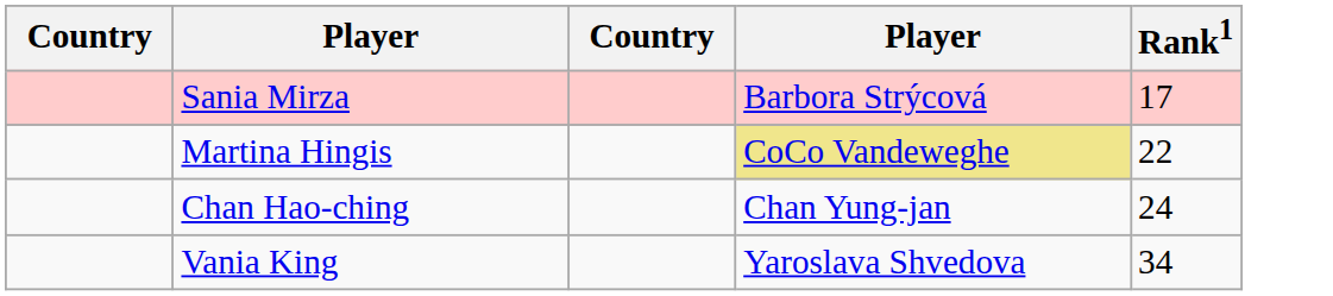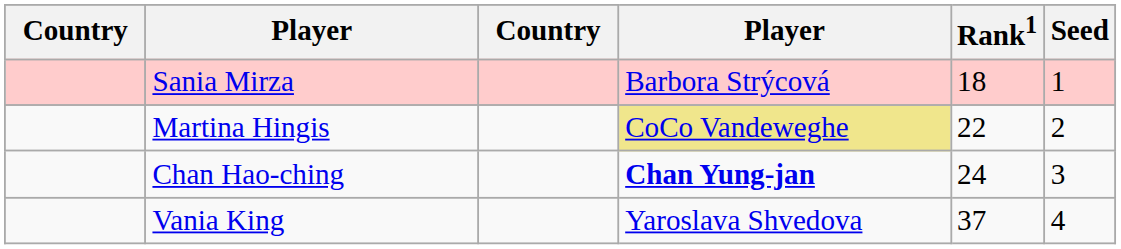 <table class="sortable wikitable">
 <tr>
 <th width="70">Country</th>
 <th width="175">Player</th>
 <th width="70">Country</th>
 <th width="175">Player</th>
 <th>Rank<sup>1</sup></th>
+<th>Seed</th>
 </tr>
 <tr style="background:#fcc;">
 <td></td>
 <td><a href='#'>Sania Mirza</a></td>
 <td></td>
 <td><a href='#'>Barbora Strýcová</a></td>
-<td>17</td>
+<td>18</td>
+<td>1</td>
 </tr>
 <tr>
 <td></td>
 <td><a href='#'>Martina Hingis</a></td>
 <td></td>
 <td style="background: khaki;"><a href='#'>CoCo Vandeweghe</a></td>
 <td>22</td>
+<td>2</td>
 </tr>
 <tr>
 <td></td>
 <td><a href='#'>Chan Hao-ching</a></td>
 <td></td>
-<td><a href='#'>Chan Yung-jan</a></td>
+<td><strong><a href='#'>Chan Yung-jan</a></strong></td>
 <td>24</td>
+<td>3</td>
 </tr>
 <tr>
 <td></td>
 <td><a href='#'>Vania King</a></td>
 <td></td>
 <td><a href='#'>Yaroslava Shvedova</a></td>
-<td>34</td>
+<td>37</td>
+<td>4</td>
 </tr>
 </table>
